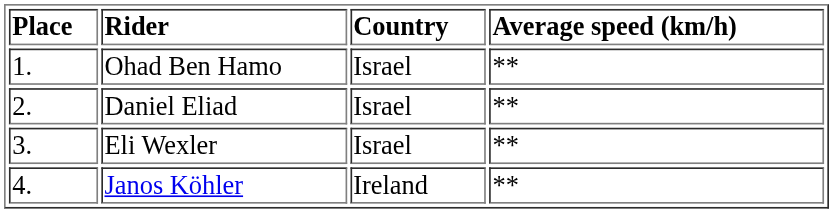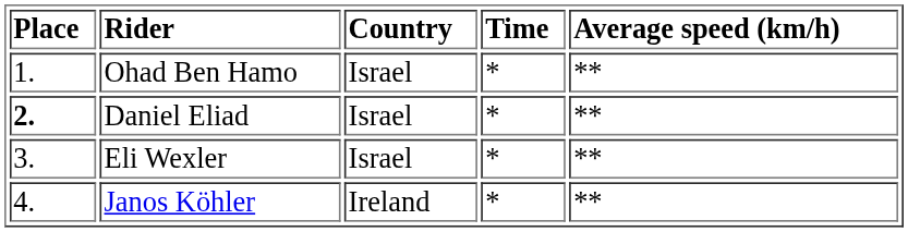 <table border="1"  style="text-align:left; width:500px;">
 <tr>
 <th>Place</th>
 <th>Rider</th>
 <th>Country</th>
+<th>Time</th>
 <th>Average speed (km/h)</th>
 </tr>
 <tr>
 <td>1.</td>
 <td>Ohad Ben Hamo</td>
 <td>Israel</td>
+<td>*</td>
 <td>**</td>
 </tr>
 <tr>
-<td>2.</td>
+<td><strong>2.</strong></td>
 <td>Daniel Eliad</td>
 <td>Israel</td>
+<td>*</td>
 <td>**</td>
 </tr>
 <tr>
 <td>3.</td>
 <td>Eli Wexler</td>
 <td>Israel</td>
+<td>*</td>
 <td>**</td>
 </tr>
 <tr>
 <td>4.</td>
 <td><a href='#'>Janos Köhler</a></td>
 <td>Ireland</td>
+<td>*</td>
 <td>**</td>
 </tr>
 </table>
